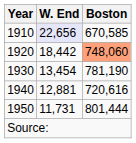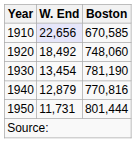 <table class="wikitable floatright">
 <tr>
 <th>Year</th>
 <th>W. End</th>
 <th>Boston</th>
 </tr>
 <tr>
 <td>1910</td>
 <td style="background: lavender;">22,656</td>
 <td>670,585</td>
 </tr>
 <tr>
 <td>1920</td>
-<td>18,442</td>
-<td style="background: lightsalmon;">748,060</td>
+<td>18,492</td>
+<td>748,060</td>
 </tr>
 <tr>
 <td>1930</td>
 <td>13,454</td>
 <td>781,190</td>
 </tr>
 <tr>
 <td>1940</td>
-<td>12,881</td>
-<td>720,616</td>
+<td>12,879</td>
+<td>770,816</td>
 </tr>
 <tr>
 <td>1950</td>
 <td>11,731</td>
 <td>801,444</td>
 </tr>
 <tr>
 <td colspan="3"><span>Source:</span></td>
 </tr>
 </table>
